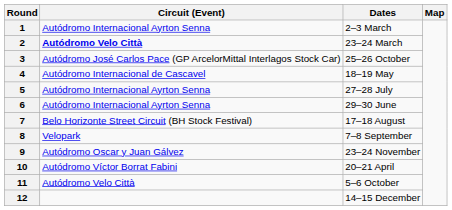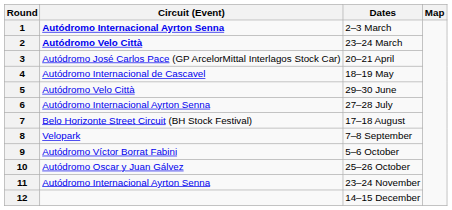 <table class="wikitable" border="1" style="font-size: 90%">
 <tr>
 <th>Round</th>
 <th>Circuit (Event)</th>
 <th>Dates</th>
 <th>Map</th>
 </tr>
 <tr>
 <th>1</th>
-<td> <a href='#'>Autódromo Internacional Ayrton Senna</a><br></td>
+<td><strong> <a href='#'>Autódromo Internacional Ayrton Senna</a><br></strong></td>
 <td>2–3 March</td>
 <td rowspan="12"></td>
 </tr>
 <tr>
 <th>2</th>
 <td><strong> <a href='#'>Autódromo Velo Città</a><br></strong></td>
 <td>23–24 March</td>
 </tr>
 <tr>
 <th>3</th>
 <td> <a href='#'>Autódromo José Carlos Pace</a> (GP ArcelorMittal Interlagos Stock Car)<br></td>
-<td>25–26 October</td>
+<td>20–21 April</td>
 </tr>
 <tr>
 <th>4</th>
 <td> <a href='#'>Autódromo Internacional de Cascavel</a><br></td>
 <td>18–19 May</td>
 </tr>
 <tr>
 <th>5</th>
-<td> <a href='#'>Autódromo Internacional Ayrton Senna</a><br></td>
-<td>27–28 July</td>
+<td> <a href='#'>Autódromo Velo Città</a><br></td>
+<td>29–30 June</td>
 </tr>
 <tr>
 <th>6</th>
 <td> <a href='#'>Autódromo Internacional Ayrton Senna</a><br></td>
-<td>29–30 June</td>
+<td>27–28 July</td>
 </tr>
 <tr>
 <th>7</th>
 <td> <a href='#'>Belo Horizonte Street Circuit</a> (BH Stock Festival)<br></td>
 <td>17–18 August</td>
 </tr>
 <tr>
 <th>8</th>
 <td> <a href='#'>Velopark</a><br></td>
 <td>7–8 September</td>
 </tr>
 <tr>
 <th>9</th>
-<td> <a href='#'>Autódromo Oscar y Juan Gálvez</a><br></td>
-<td>23–24 November</td>
+<td> <a href='#'>Autódromo Víctor Borrat Fabini</a><br></td>
+<td>5–6 October</td>
 </tr>
 <tr>
 <th>10</th>
-<td> <a href='#'>Autódromo Víctor Borrat Fabini</a><br></td>
-<td>20–21 April</td>
+<td> <a href='#'>Autódromo Oscar y Juan Gálvez</a><br></td>
+<td>25–26 October</td>
 </tr>
 <tr>
 <th>11</th>
-<td> <a href='#'>Autódromo Velo Città</a><br></td>
-<td>5–6 October</td>
+<td> <a href='#'>Autódromo Internacional Ayrton Senna</a><br></td>
+<td>23–24 November</td>
 </tr>
 <tr>
 <th>12</th>
 <td><br></td>
 <td>14–15 December</td>
 </tr>
 </table>
